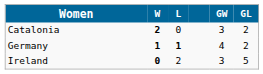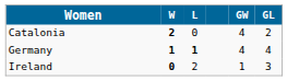 <table align=center cellpadding="3" cellspacing="0" style="background: #f9f9f9; border: 1px #aaa solid; border-collapse: collapse; font-size: 95%;" width=330>
 <tr bgcolor=#006699 style="color:white;">
 <th width=34% style=font-size:120%><strong>Women</strong></th>
 <th width=5%>W</th>
 <th width=5%>L</th>
 <th width=5%></th>
 <th width=5%>GW</th>
 <th width=5%>GL</th>
 </tr>
 <tr align=center>
 <td align=left> Catalonia</td>
 <td><strong>2</strong></td>
 <td>0</td>
 <td></td>
-<td>3</td>
+<td>4</td>
 <td>2</td>
 </tr>
 <tr align=center>
 <td align=left> Germany</td>
 <td><strong>1</strong></td>
 <td><strong>1</strong></td>
 <td></td>
 <td>4</td>
-<td>2</td>
+<td>4</td>
 </tr>
 <tr align=center>
 <td align=left> Ireland</td>
 <td><strong>0</strong></td>
 <td>2</td>
 <td></td>
+<td>1</td>
 <td>3</td>
-<td>5</td>
 </tr>
 </table>
